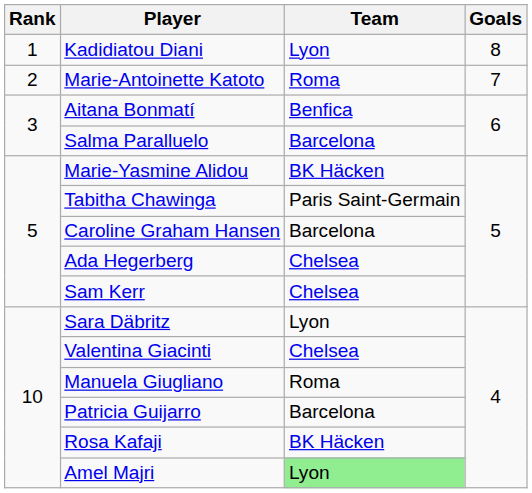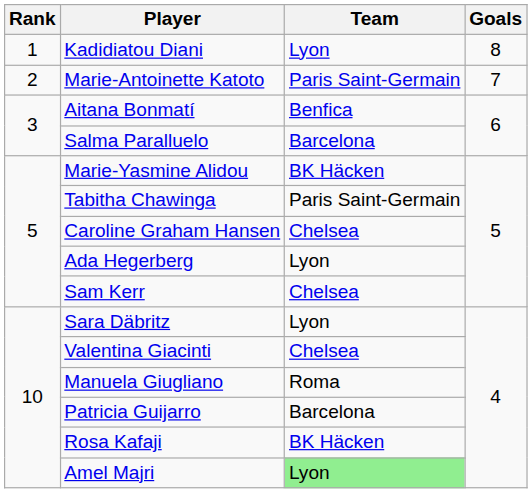 <table class="wikitable sortable" style="text-align:center">
 <tr>
 <th>Rank</th>
 <th>Player</th>
 <th>Team</th>
 <th>Goals</th>
 </tr>
 <tr>
 <td>1</td>
 <td align=left> <a href='#'>Kadidiatou Diani</a></td>
 <td align=left> <a href='#'>Lyon</a></td>
 <td>8</td>
 </tr>
 <tr>
 <td>2</td>
 <td align=left> <a href='#'>Marie-Antoinette Katoto</a></td>
-<td align=left> <a href='#'>Roma</a></td>
+<td align=left> <a href='#'>Paris Saint-Germain</a></td>
 <td>7</td>
 </tr>
 <tr>
 <td rowspan=2>3</td>
 <td align=left> <a href='#'>Aitana Bonmatí</a></td>
 <td align=left> <a href='#'>Benfica</a></td>
 <td rowspan=2>6</td>
 </tr>
 <tr>
 <td align=left> <a href='#'>Salma Paralluelo</a></td>
 <td align=left> <a href='#'>Barcelona</a></td>
 </tr>
 <tr>
 <td rowspan=5>5</td>
 <td align=left> <a href='#'>Marie-Yasmine Alidou</a></td>
 <td align=left> <a href='#'>BK Häcken</a></td>
 <td rowspan=5>5</td>
 </tr>
 <tr>
 <td align=left> <a href='#'>Tabitha Chawinga</a></td>
 <td align=left> Paris Saint-Germain</td>
 </tr>
 <tr>
 <td align=left> <a href='#'>Caroline Graham Hansen</a></td>
-<td align=left> Barcelona</td>
+<td align=left> <a href='#'>Chelsea</a></td>
 </tr>
 <tr>
 <td align=left> <a href='#'>Ada Hegerberg</a></td>
-<td align=left> <a href='#'>Chelsea</a></td>
+<td align=left> Lyon</td>
 </tr>
 <tr>
 <td align=left> <a href='#'>Sam Kerr</a></td>
 <td align=left> <a href='#'>Chelsea</a></td>
 </tr>
 <tr>
 <td rowspan=6>10</td>
 <td align=left> <a href='#'>Sara Däbritz</a></td>
 <td align=left> Lyon</td>
 <td rowspan=6>4</td>
 </tr>
 <tr>
 <td align=left> <a href='#'>Valentina Giacinti</a></td>
 <td align=left> <a href='#'>Chelsea</a></td>
 </tr>
 <tr>
 <td align=left> <a href='#'>Manuela Giugliano</a></td>
 <td align=left> Roma</td>
 </tr>
 <tr>
 <td align=left> <a href='#'>Patricia Guijarro</a></td>
 <td align=left> Barcelona</td>
 </tr>
 <tr>
 <td align=left> <a href='#'>Rosa Kafaji</a></td>
 <td align=left> <a href='#'>BK Häcken</a></td>
 </tr>
 <tr>
 <td align=left> <a href='#'>Amel Majri</a></td>
 <td align=left style="background: lightgreen;"> Lyon</td>
 </tr>
 </table>
